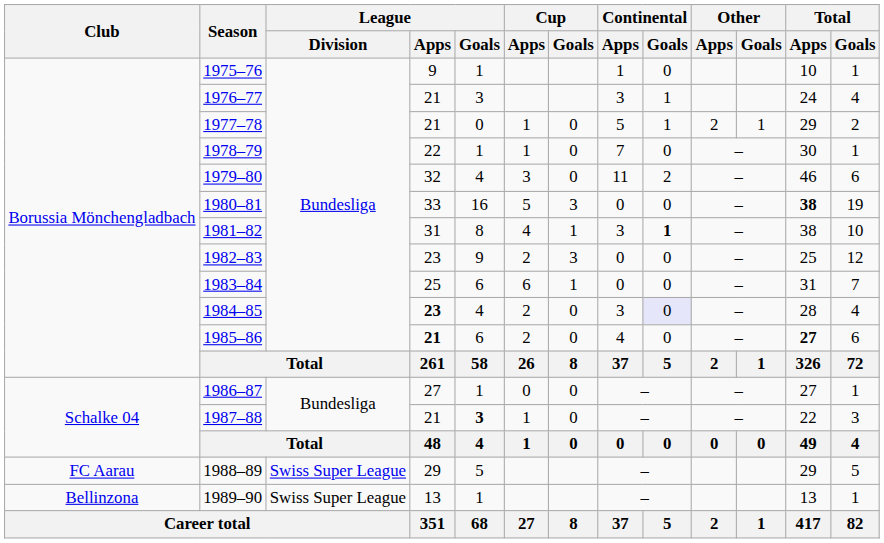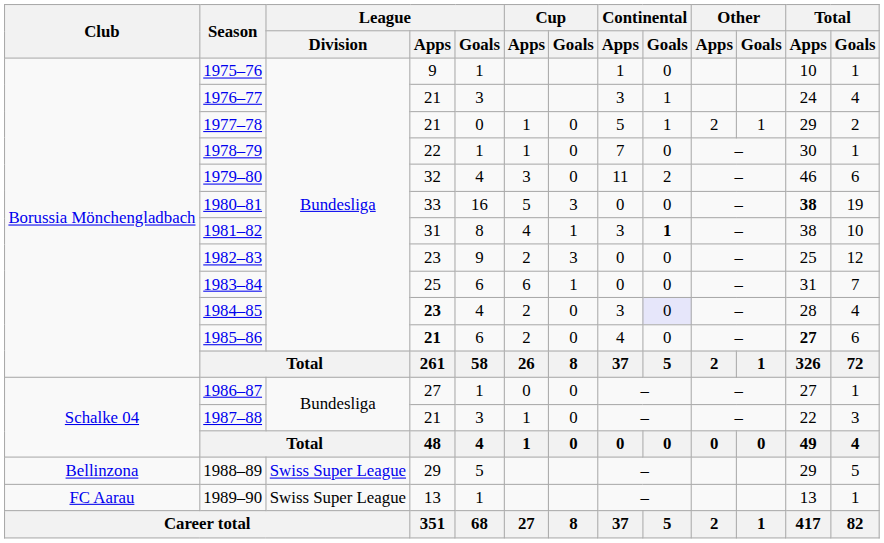 <table class="wikitable" style="text-align:center">
 <tr>
 <th rowspan="2">Club</th>
 <th rowspan="2">Season</th>
 <th colspan="3">League</th>
 <th colspan="2">Cup</th>
 <th colspan="2">Continental</th>
 <th colspan="2">Other</th>
 <th colspan="2">Total</th>
 </tr>
 <tr>
 <th>Division</th>
 <th>Apps</th>
 <th>Goals</th>
 <th>Apps</th>
 <th>Goals</th>
 <th>Apps</th>
 <th>Goals</th>
 <th>Apps</th>
 <th>Goals</th>
 <th>Apps</th>
 <th>Goals</th>
 </tr>
 <tr>
 <td rowspan="12"><a href='#'>Borussia Mönchengladbach</a></td>
 <td><a href='#'>1975–76</a></td>
 <td rowspan="11"><a href='#'>Bundesliga</a></td>
 <td>9</td>
 <td>1</td>
 <td></td>
 <td></td>
 <td>1</td>
 <td>0</td>
 <td></td>
 <td></td>
 <td>10</td>
 <td>1</td>
 </tr>
 <tr>
 <td><a href='#'>1976–77</a></td>
 <td>21</td>
 <td>3</td>
 <td></td>
 <td></td>
 <td>3</td>
 <td>1</td>
 <td></td>
 <td></td>
 <td>24</td>
 <td>4</td>
 </tr>
 <tr>
 <td><a href='#'>1977–78</a></td>
 <td>21</td>
 <td>0</td>
 <td>1</td>
 <td>0</td>
 <td>5</td>
 <td>1</td>
 <td>2</td>
 <td>1</td>
 <td>29</td>
 <td>2</td>
 </tr>
 <tr>
 <td><a href='#'>1978–79</a></td>
 <td>22</td>
 <td>1</td>
 <td>1</td>
 <td>0</td>
 <td>7</td>
 <td>0</td>
 <td colspan="2">–</td>
 <td>30</td>
 <td>1</td>
 </tr>
 <tr>
 <td><a href='#'>1979–80</a></td>
 <td>32</td>
 <td>4</td>
 <td>3</td>
 <td>0</td>
 <td>11</td>
 <td>2</td>
 <td colspan="2">–</td>
 <td>46</td>
 <td>6</td>
 </tr>
 <tr>
 <td><a href='#'>1980–81</a></td>
 <td>33</td>
 <td>16</td>
 <td>5</td>
 <td>3</td>
 <td>0</td>
 <td>0</td>
 <td colspan="2">–</td>
 <td><strong>38</strong></td>
 <td>19</td>
 </tr>
 <tr>
 <td><a href='#'>1981–82</a></td>
 <td>31</td>
 <td>8</td>
 <td>4</td>
 <td>1</td>
 <td>3</td>
 <td><strong>1</strong></td>
 <td colspan="2">–</td>
 <td>38</td>
 <td>10</td>
 </tr>
 <tr>
 <td><a href='#'>1982–83</a></td>
 <td>23</td>
 <td>9</td>
 <td>2</td>
 <td>3</td>
 <td>0</td>
 <td>0</td>
 <td colspan="2">–</td>
 <td>25</td>
 <td>12</td>
 </tr>
 <tr>
 <td><a href='#'>1983–84</a></td>
 <td>25</td>
 <td>6</td>
 <td>6</td>
 <td>1</td>
 <td>0</td>
 <td>0</td>
 <td colspan="2">–</td>
 <td>31</td>
 <td>7</td>
 </tr>
 <tr>
 <td><a href='#'>1984–85</a></td>
 <td><strong>23</strong></td>
 <td>4</td>
 <td>2</td>
 <td>0</td>
 <td>3</td>
 <td style="background: lavender;">0</td>
 <td colspan="2">–</td>
 <td>28</td>
 <td>4</td>
 </tr>
 <tr>
 <td><a href='#'>1985–86</a></td>
 <td><strong>21</strong></td>
 <td>6</td>
 <td>2</td>
 <td>0</td>
 <td>4</td>
 <td>0</td>
 <td colspan="2">–</td>
 <td><strong>27</strong></td>
 <td>6</td>
 </tr>
 <tr>
 <th colspan="2">Total</th>
 <th>261</th>
 <th>58</th>
 <th>26</th>
 <th>8</th>
 <th>37</th>
 <th>5</th>
 <th>2</th>
 <th>1</th>
 <th>326</th>
 <th>72</th>
 </tr>
 <tr>
 <td rowspan="3"><a href='#'>Schalke 04</a></td>
 <td><a href='#'>1986–87</a></td>
 <td rowspan="2">Bundesliga</td>
 <td>27</td>
 <td>1</td>
 <td>0</td>
 <td>0</td>
 <td colspan="2">–</td>
 <td colspan="2">–</td>
 <td>27</td>
 <td>1</td>
 </tr>
 <tr>
 <td><a href='#'>1987–88</a></td>
 <td>21</td>
-<td><strong>3</strong></td>
+<td>3</td>
 <td>1</td>
 <td>0</td>
 <td colspan="2">–</td>
 <td colspan="2">–</td>
 <td>22</td>
 <td>3</td>
 </tr>
 <tr>
 <th colspan="2">Total</th>
 <th>48</th>
 <th>4</th>
 <th>1</th>
 <th>0</th>
 <th>0</th>
 <th>0</th>
 <th>0</th>
 <th>0</th>
 <th>49</th>
 <th>4</th>
 </tr>
 <tr>
-<td><a href='#'>FC Aarau</a></td>
+<td><a href='#'>Bellinzona</a></td>
 <td>1988–89</td>
 <td><a href='#'>Swiss Super League</a></td>
 <td>29</td>
 <td>5</td>
 <td></td>
 <td></td>
 <td colspan="2">–</td>
 <td></td>
 <td></td>
 <td>29</td>
 <td>5</td>
 </tr>
 <tr>
-<td><a href='#'>Bellinzona</a></td>
+<td><a href='#'>FC Aarau</a></td>
 <td>1989–90</td>
 <td>Swiss Super League</td>
 <td>13</td>
 <td>1</td>
 <td></td>
 <td></td>
 <td colspan="2">–</td>
 <td></td>
 <td></td>
 <td>13</td>
 <td>1</td>
 </tr>
 <tr>
 <th colspan="3">Career total</th>
 <th>351</th>
 <th>68</th>
 <th>27</th>
 <th>8</th>
 <th>37</th>
 <th>5</th>
 <th>2</th>
 <th>1</th>
 <th>417</th>
 <th>82</th>
 </tr>
 </table>
